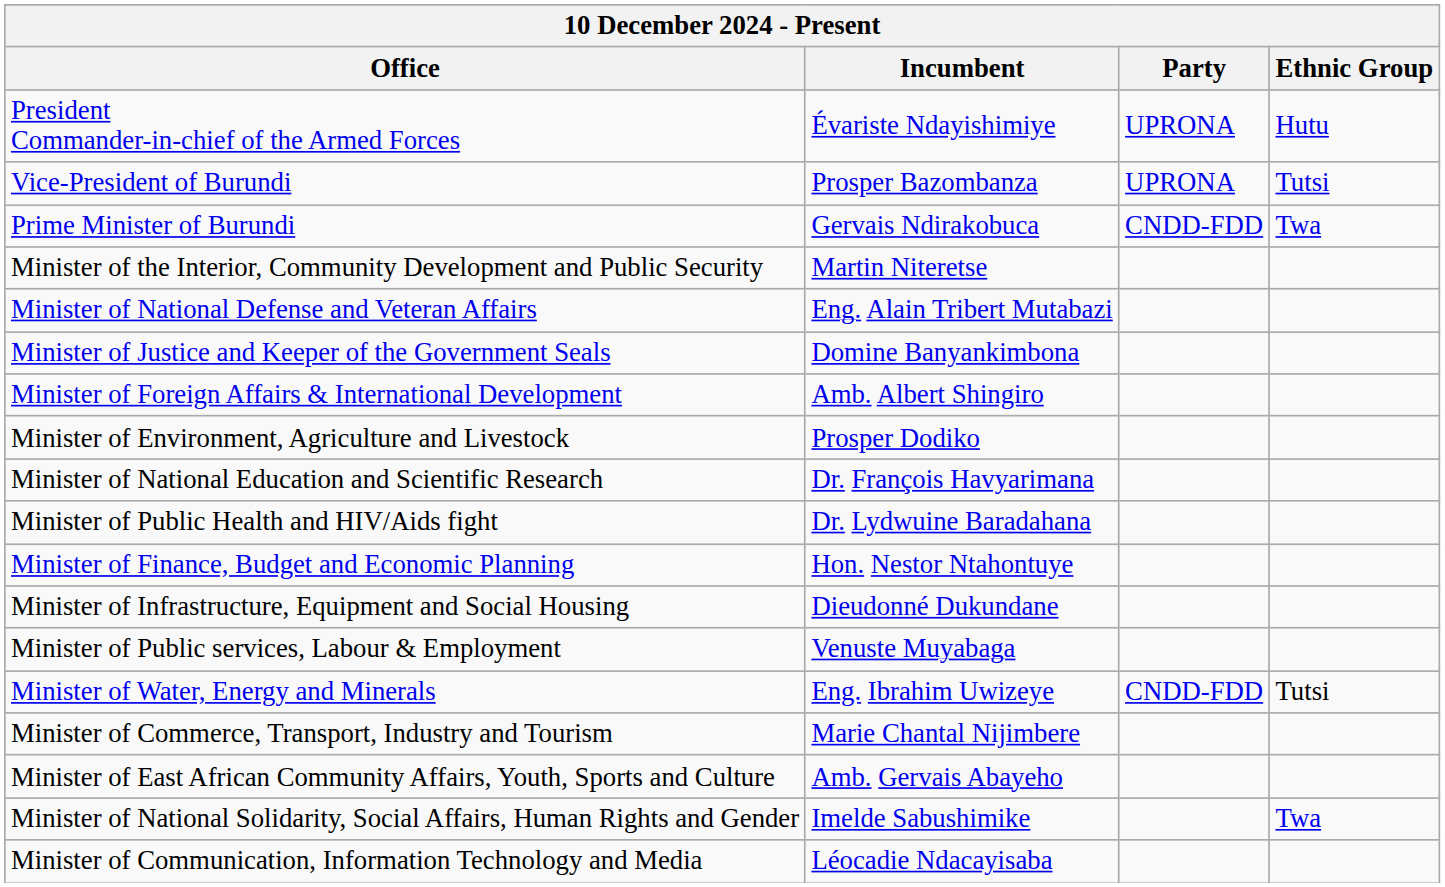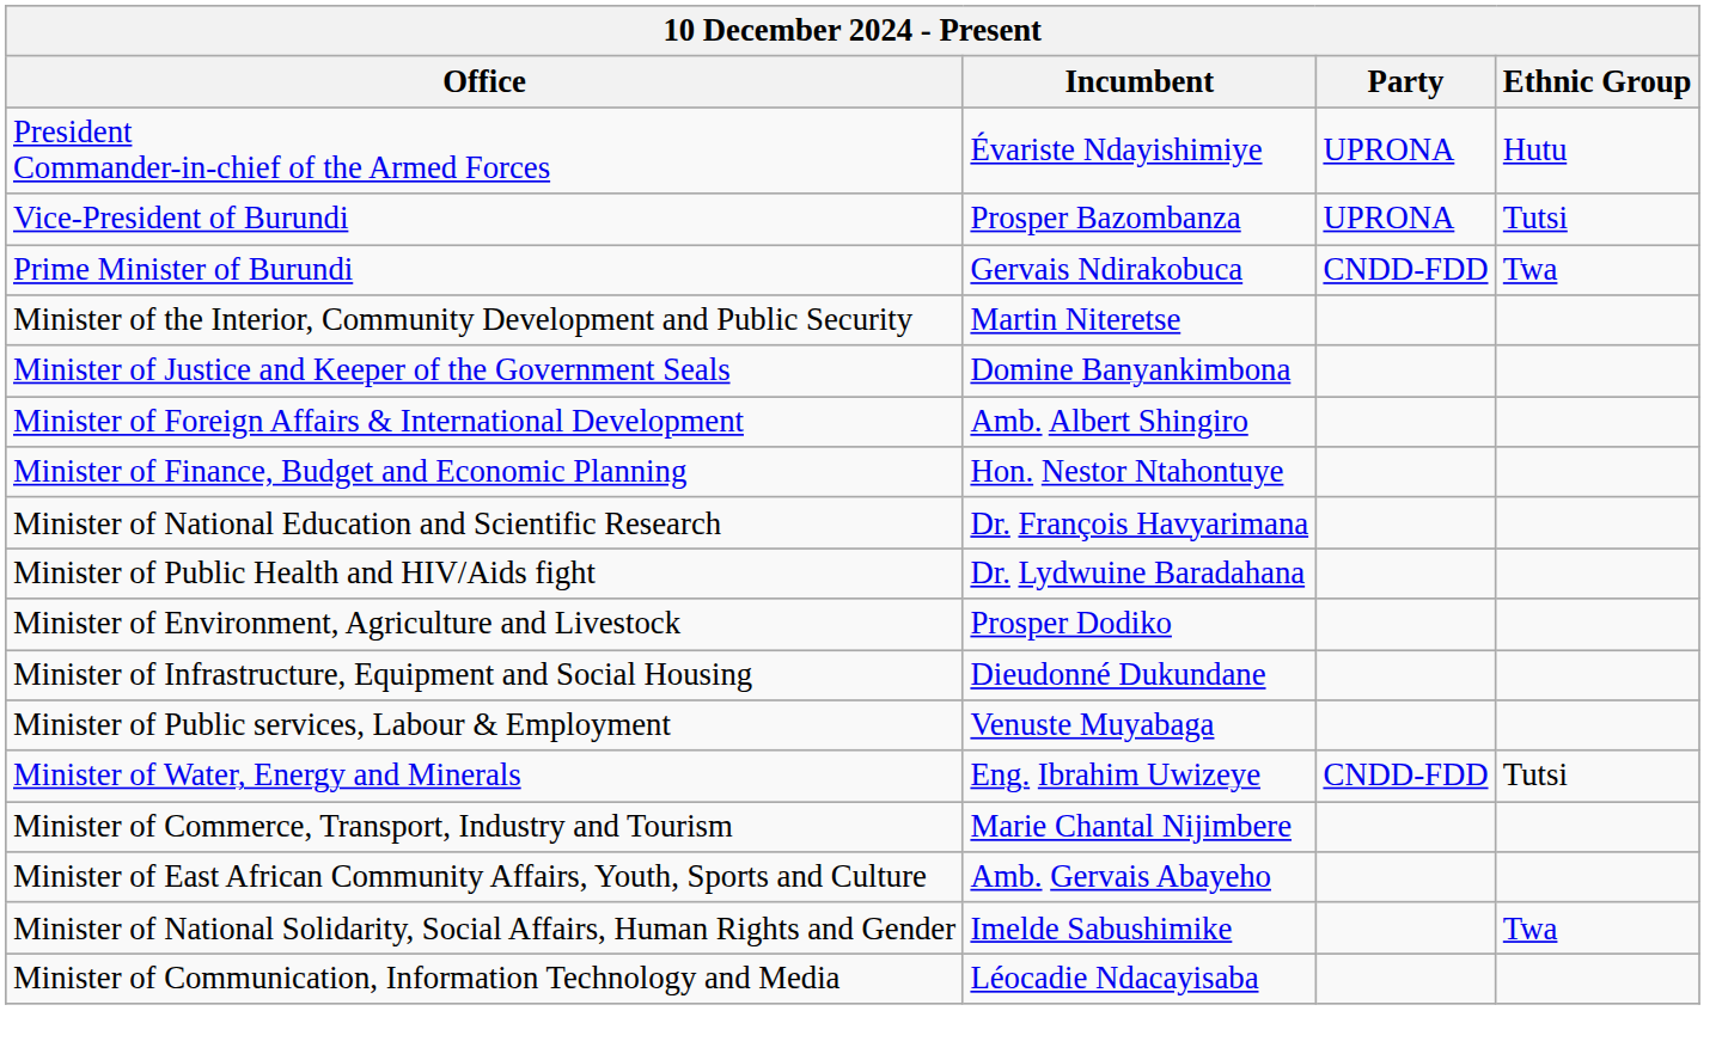 <table class="wikitable">
 <tr>
 <th colspan="4"><strong>10 December 2024 - Present</strong></th>
 </tr>
 <tr>
 <th>Office</th>
 <th>Incumbent</th>
 <th>Party</th>
 <th>Ethnic Group</th>
 </tr>
 <tr>
 <td><a href='#'>President</a> <br> <a href='#'>Commander-in-chief of the Armed Forces</a></td>
 <td><a href='#'>Évariste Ndayishimiye</a></td>
 <td><a href='#'>UPRONA</a></td>
 <td><a href='#'>Hutu</a></td>
 </tr>
 <tr>
 <td><a href='#'>Vice-President of Burundi</a></td>
 <td><a href='#'>Prosper Bazombanza</a></td>
 <td><a href='#'>UPRONA</a></td>
 <td><a href='#'>Tutsi</a></td>
 </tr>
 <tr>
 <td><a href='#'>Prime Minister of Burundi</a></td>
 <td><a href='#'>Gervais Ndirakobuca</a></td>
 <td><a href='#'>CNDD-FDD</a></td>
 <td><a href='#'>Twa</a></td>
 </tr>
 <tr>
 <td>Minister of the Interior, Community Development and Public Security</td>
 <td><a href='#'>Martin Niteretse</a></td>
 <td></td>
 <td></td>
 </tr>
 <tr>
-<td><a href='#'>Minister of National Defense and Veteran Affairs</a></td>
-<td><a href='#'>Eng.</a> <a href='#'>Alain Tribert Mutabazi</a></td>
-<td></td>
-<td></td>
-</tr>
-<tr>
 <td><a href='#'>Minister of Justice and Keeper of the Government Seals</a></td>
 <td><a href='#'>Domine Banyankimbona</a></td>
 <td></td>
 <td></td>
 </tr>
 <tr>
 <td><a href='#'>Minister of Foreign Affairs & International Development</a></td>
 <td><a href='#'>Amb.</a> <a href='#'>Albert Shingiro</a></td>
 <td></td>
 <td></td>
 </tr>
 <tr>
-<td>Minister of Environment, Agriculture and Livestock</td>
-<td><a href='#'>Prosper Dodiko</a></td>
+<td><a href='#'>Minister of Finance, Budget and Economic Planning</a></td>
+<td><a href='#'>Hon.</a> <a href='#'>Nestor Ntahontuye</a></td>
 <td></td>
 <td></td>
 </tr>
 <tr>
 <td>Minister of National Education and Scientific Research</td>
 <td><a href='#'>Dr.</a> <a href='#'>François Havyarimana</a></td>
 <td></td>
 <td></td>
 </tr>
 <tr>
 <td>Minister of Public Health and HIV/Aids fight</td>
 <td><a href='#'>Dr.</a> <a href='#'>Lydwuine Baradahana</a></td>
 <td></td>
 <td></td>
 </tr>
 <tr>
-<td><a href='#'>Minister of Finance, Budget and Economic Planning</a></td>
-<td><a href='#'>Hon.</a> <a href='#'>Nestor Ntahontuye</a></td>
+<td>Minister of Environment, Agriculture and Livestock</td>
+<td><a href='#'>Prosper Dodiko</a></td>
 <td></td>
 <td></td>
 </tr>
 <tr>
 <td>Minister of Infrastructure, Equipment and Social Housing</td>
 <td><a href='#'>Dieudonné Dukundane</a></td>
 <td></td>
 <td></td>
 </tr>
 <tr>
 <td>Minister of Public services, Labour & Employment</td>
 <td><a href='#'>Venuste Muyabaga</a></td>
 <td></td>
 <td></td>
 </tr>
 <tr>
 <td><a href='#'>Minister of Water, Energy and Minerals</a></td>
 <td><a href='#'>Eng.</a> <a href='#'>Ibrahim Uwizeye</a></td>
 <td><a href='#'>CNDD-FDD</a></td>
 <td>Tutsi</td>
 </tr>
 <tr>
 <td>Minister of Commerce, Transport, Industry and Tourism</td>
 <td><a href='#'>Marie Chantal Nijimbere</a></td>
 <td></td>
 <td></td>
 </tr>
 <tr>
 <td>Minister of East African Community Affairs, Youth, Sports and Culture</td>
 <td><a href='#'>Amb.</a> <a href='#'>Gervais Abayeho</a></td>
 <td></td>
 <td></td>
 </tr>
 <tr>
 <td>Minister of National Solidarity, Social Affairs, Human Rights and Gender</td>
 <td><a href='#'>Imelde Sabushimike</a></td>
 <td></td>
 <td><a href='#'>Twa</a></td>
 </tr>
 <tr>
 <td>Minister of Communication, Information Technology and Media</td>
 <td><a href='#'>Léocadie Ndacayisaba</a></td>
 <td></td>
 <td></td>
 </tr>
 </table>
